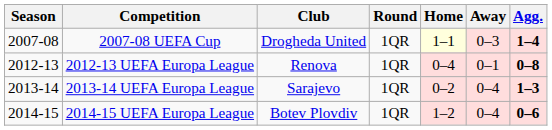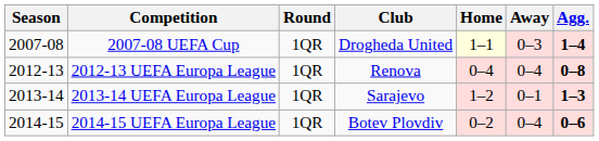 <table class="wikitable" style="text-align:center">
 <tr>
 <th>Season</th>
 <th>Competition</th>
+<th>Round</th>
 <th>Club</th>
-<th>Round</th>
 <th>Home</th>
 <th>Away</th>
 <th><a href='#'>Agg.</a></th>
 </tr>
 <tr>
 <td>2007-08</td>
 <td><a href='#'>2007-08 UEFA Cup</a></td>
+<td>1QR</td>
 <td> <a href='#'>Drogheda United</a></td>
-<td>1QR</td>
 <td bgcolor="#ffd">1–1</td>
 <td bgcolor="#fdd">0–3</td>
 <td bgcolor="#fdd"><strong>1–4</strong></td>
 </tr>
 <tr>
 <td>2012-13</td>
 <td><a href='#'>2012-13 UEFA Europa League</a></td>
+<td>1QR</td>
 <td> <a href='#'>Renova</a></td>
-<td>1QR</td>
 <td bgcolor="#fdd">0–4</td>
-<td bgcolor="#fdd">0–1</td>
+<td bgcolor="#fdd">0–4</td>
 <td bgcolor="#fdd"><strong>0–8</strong></td>
 </tr>
 <tr>
 <td>2013-14</td>
 <td><a href='#'>2013-14 UEFA Europa League</a></td>
+<td>1QR</td>
 <td> <a href='#'>Sarajevo</a></td>
-<td>1QR</td>
-<td bgcolor="#fdd">0–2</td>
-<td bgcolor="#fdd">0–4</td>
+<td bgcolor="#fdd">1–2</td>
+<td bgcolor="#fdd">0–1</td>
 <td bgcolor="#fdd"><strong>1–3</strong></td>
 </tr>
 <tr>
 <td>2014-15</td>
 <td><a href='#'>2014-15 UEFA Europa League</a></td>
+<td>1QR</td>
 <td> <a href='#'>Botev Plovdiv</a></td>
-<td>1QR</td>
-<td bgcolor="#fdd">1–2</td>
+<td bgcolor="#fdd">0–2</td>
 <td bgcolor="#fdd">0–4</td>
 <td bgcolor="#fdd"><strong>0–6</strong></td>
 </tr>
 </table>
